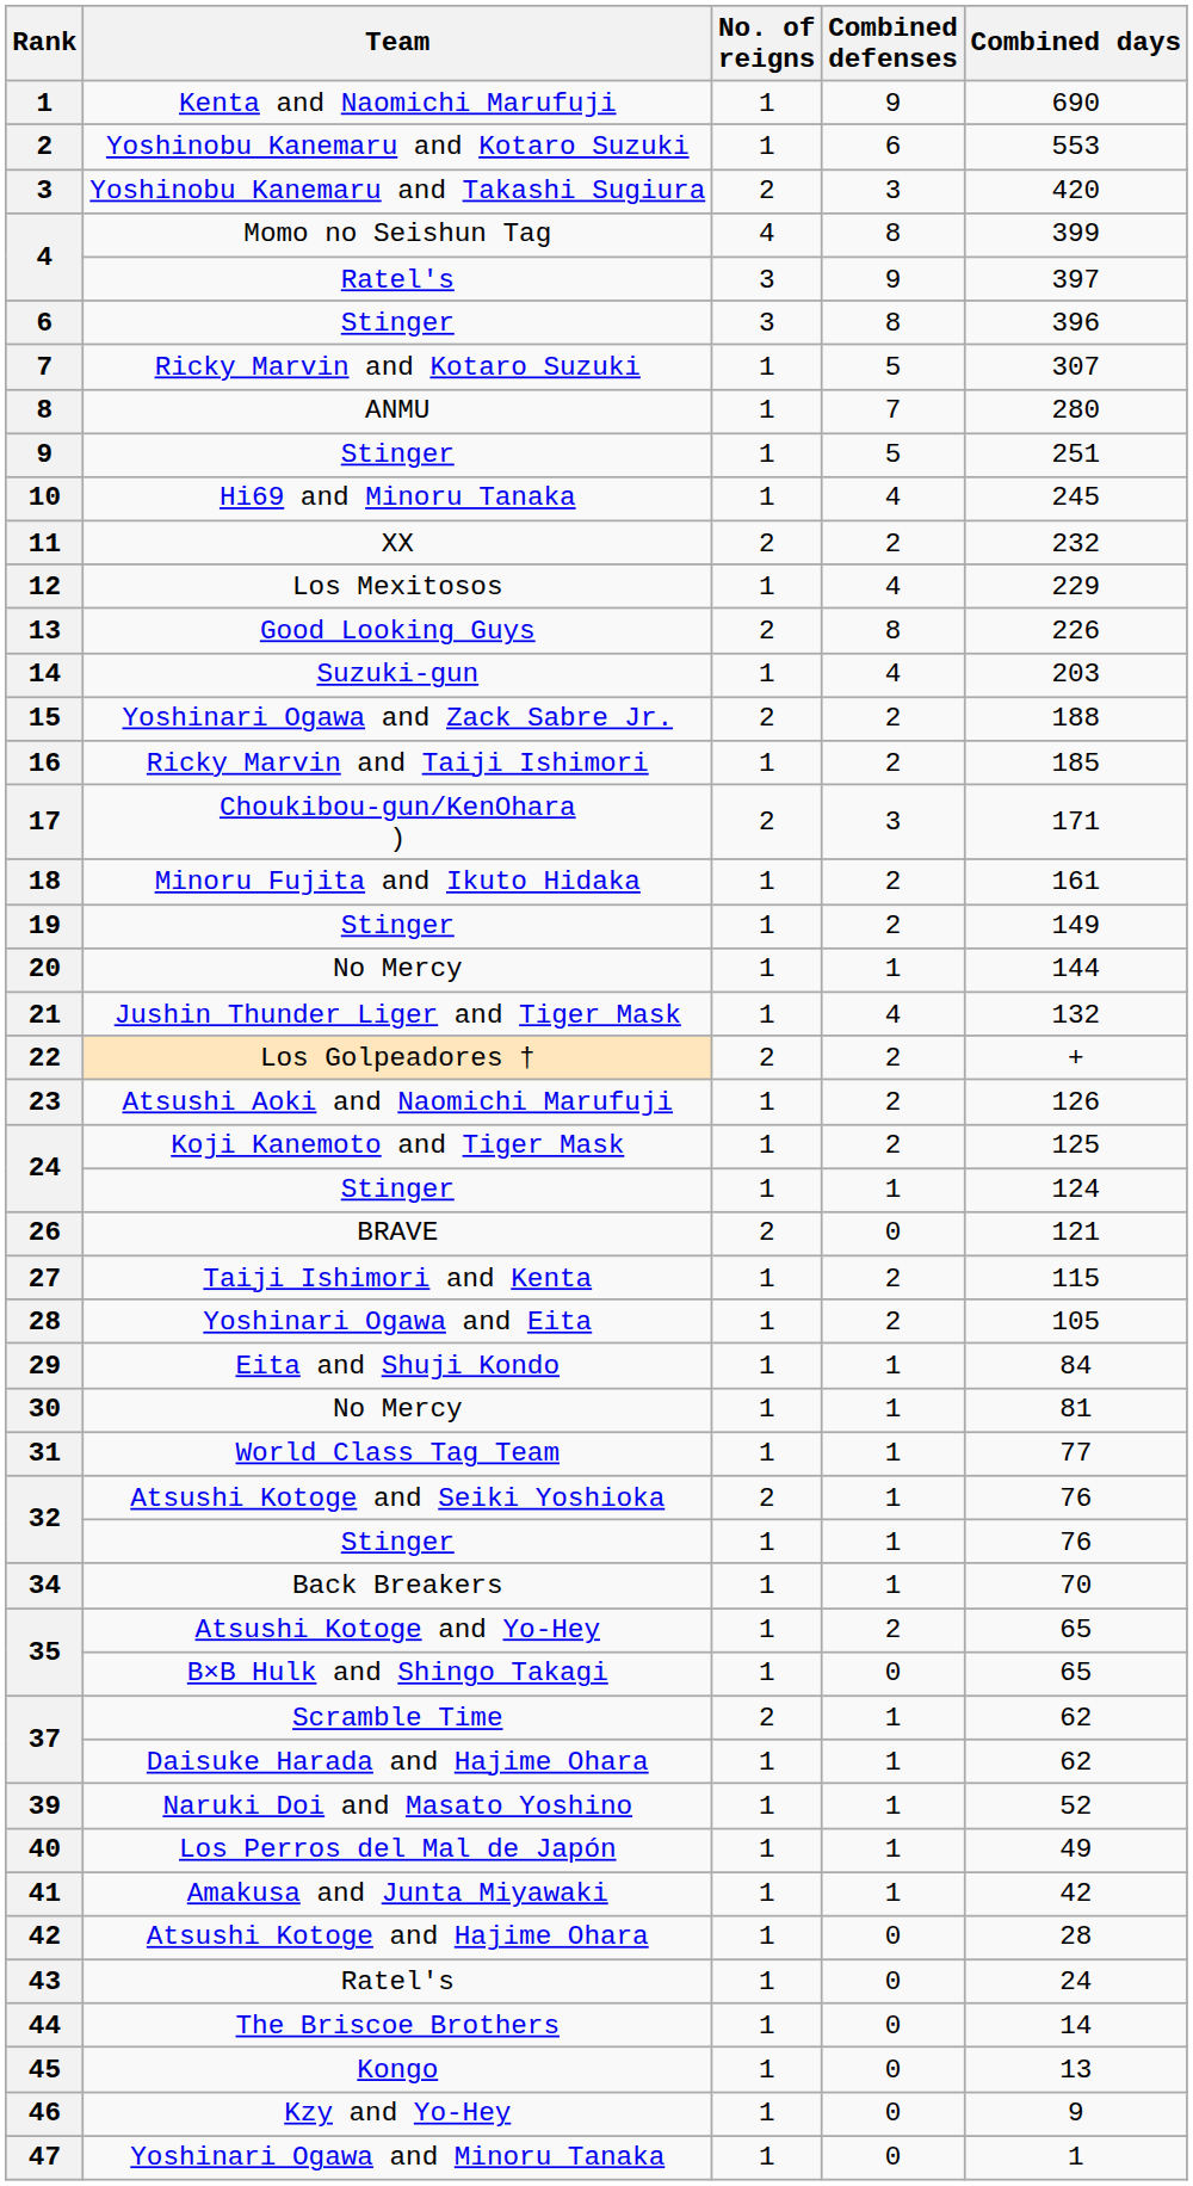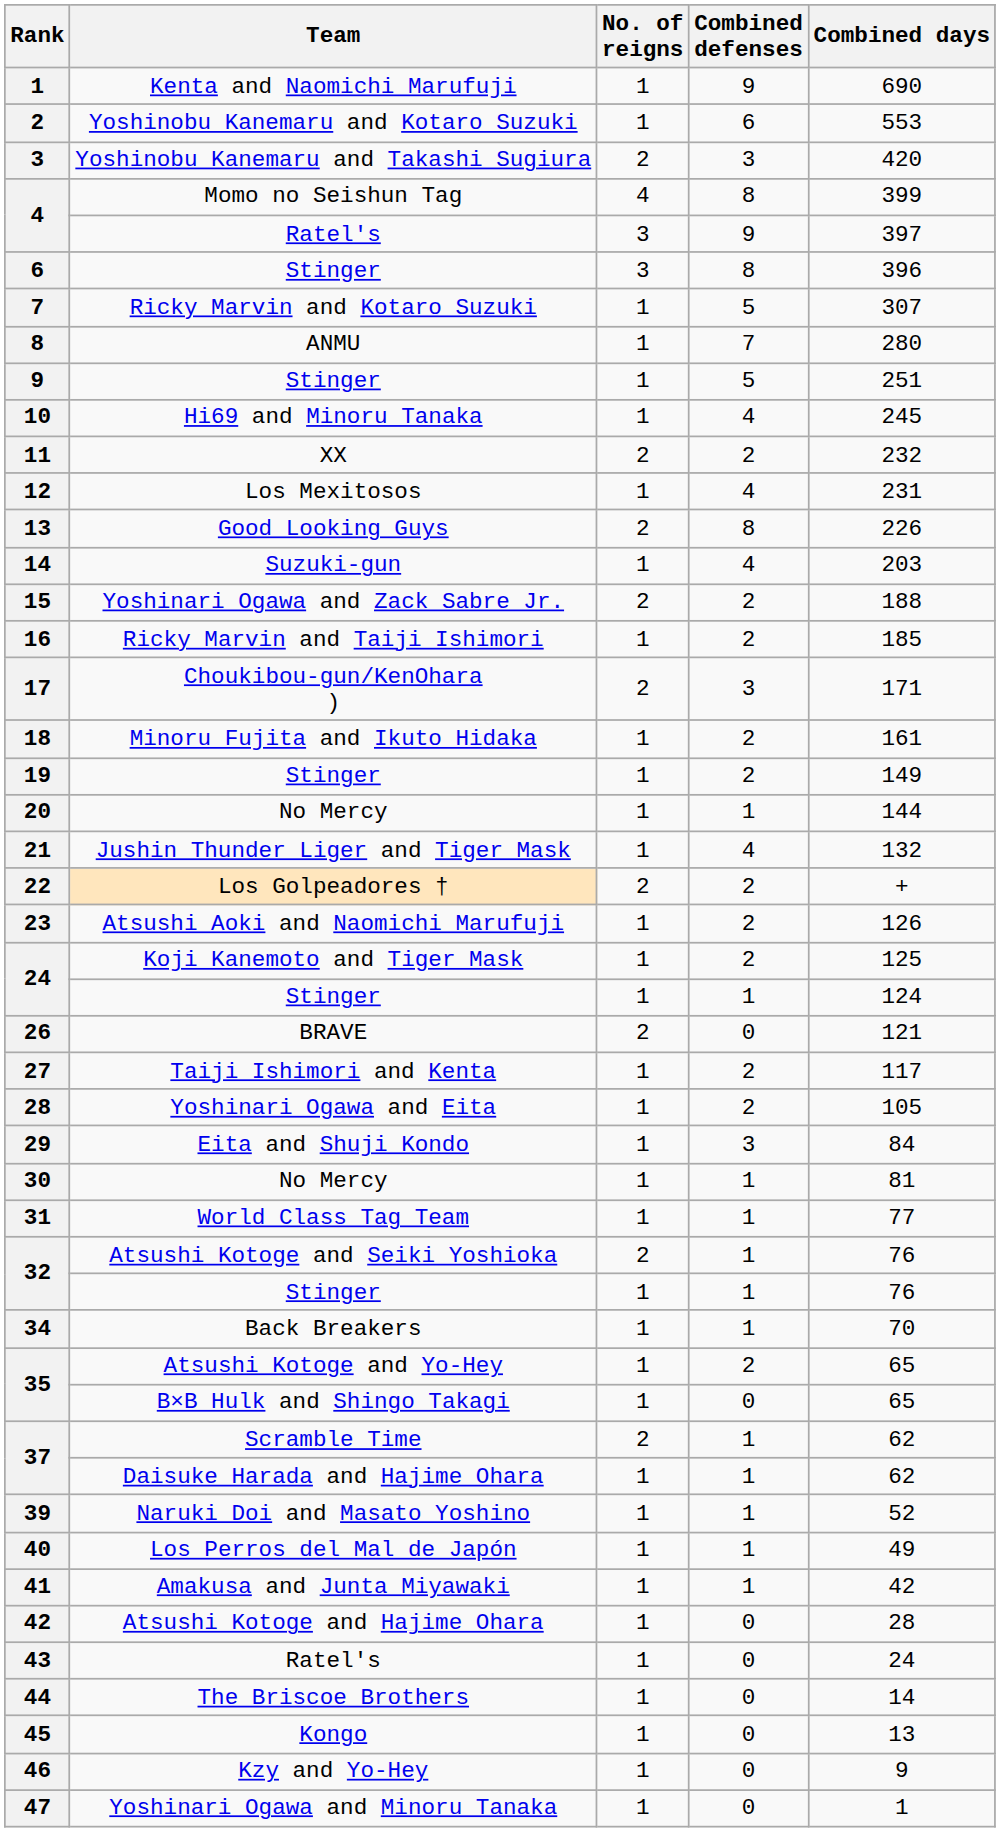 <table class="wikitable sortable" style="text-align: center">
 <tr>
 <th>Rank</th>
 <th>Team</th>
 <th>No. of<br>reigns</th>
 <th>Combined<br>defenses</th>
 <th data-sort-type="number">Combined days</th>
 </tr>
 <tr>
 <th>1</th>
 <td><a href='#'>Kenta</a> and <a href='#'>Naomichi Marufuji</a></td>
 <td>1</td>
 <td>9</td>
 <td>690</td>
 </tr>
 <tr>
 <th>2</th>
 <td><a href='#'>Yoshinobu Kanemaru</a> and <a href='#'>Kotaro Suzuki</a></td>
 <td>1</td>
 <td>6</td>
 <td>553</td>
 </tr>
 <tr>
 <th>3</th>
 <td><a href='#'>Yoshinobu Kanemaru</a> and <a href='#'>Takashi Sugiura</a></td>
 <td>2</td>
 <td>3</td>
 <td>420</td>
 </tr>
 <tr>
 <th rowspan=2>4</th>
 <td>Momo no Seishun Tag<br></td>
 <td>4</td>
 <td>8</td>
 <td>399</td>
 </tr>
 <tr>
 <td><a href='#'>Ratel's</a><br></td>
 <td>3</td>
 <td>9</td>
 <td>397</td>
 </tr>
 <tr>
 <th>6</th>
 <td><a href='#'>Stinger</a><br></td>
 <td>3</td>
 <td>8</td>
 <td>396</td>
 </tr>
 <tr>
 <th>7</th>
 <td><a href='#'>Ricky Marvin</a> and <a href='#'>Kotaro Suzuki</a></td>
 <td>1</td>
 <td>5</td>
 <td>307</td>
 </tr>
 <tr>
 <th>8</th>
 <td>ANMU<br></td>
 <td>1</td>
 <td>7</td>
 <td>280</td>
 </tr>
 <tr>
 <th>9</th>
 <td><a href='#'>Stinger</a> <br></td>
 <td>1</td>
 <td>5</td>
 <td>251</td>
 </tr>
 <tr>
 <th>10</th>
 <td><a href='#'>Hi69</a> and <a href='#'>Minoru Tanaka</a></td>
 <td>1</td>
 <td>4</td>
 <td>245</td>
 </tr>
 <tr>
 <th>11</th>
 <td>XX<br></td>
 <td>2</td>
 <td>2</td>
 <td>232</td>
 </tr>
 <tr>
 <th>12</th>
 <td>Los Mexitosos<br></td>
 <td>1</td>
 <td>4</td>
-<td>229</td>
+<td>231</td>
 </tr>
 <tr>
 <th>13</th>
 <td><a href='#'>Good Looking Guys</a><br></td>
 <td>2</td>
 <td>8</td>
 <td>226</td>
 </tr>
 <tr>
 <th>14</th>
 <td><a href='#'>Suzuki-gun</a><br></td>
 <td>1</td>
 <td>4</td>
 <td>203</td>
 </tr>
 <tr>
 <th>15</th>
 <td><a href='#'>Yoshinari Ogawa</a> and <a href='#'>Zack Sabre Jr.</a></td>
 <td>2</td>
 <td>2</td>
 <td>188</td>
 </tr>
 <tr>
 <th>16</th>
 <td><a href='#'>Ricky Marvin</a> and <a href='#'>Taiji Ishimori</a></td>
 <td>1</td>
 <td>2</td>
 <td>185</td>
 </tr>
 <tr>
 <th>17</th>
 <td><a href='#'>Choukibou-gun/KenOhara</a><br>)</td>
 <td>2</td>
 <td>3</td>
 <td>171</td>
 </tr>
 <tr>
 <th>18</th>
 <td><a href='#'>Minoru Fujita</a> and <a href='#'>Ikuto Hidaka</a></td>
 <td>1</td>
 <td>2</td>
 <td>161</td>
 </tr>
 <tr>
 <th>19</th>
 <td><a href='#'>Stinger</a><br></td>
 <td>1</td>
 <td>2</td>
 <td>149</td>
 </tr>
 <tr>
 <th>20</th>
 <td>No Mercy<br></td>
 <td>1</td>
 <td>1</td>
 <td>144</td>
 </tr>
 <tr>
 <th>21</th>
 <td><a href='#'>Jushin Thunder Liger</a> and <a href='#'>Tiger Mask</a></td>
 <td>1</td>
 <td>4</td>
 <td>132</td>
 </tr>
 <tr>
 <th>22</th>
 <td style="background:#ffe6bd;">Los Golpeadores †<br></td>
 <td>2</td>
 <td>2</td>
 <td>+</td>
 </tr>
 <tr>
 <th>23</th>
 <td><a href='#'>Atsushi Aoki</a> and <a href='#'>Naomichi Marufuji</a></td>
 <td>1</td>
 <td>2</td>
 <td>126</td>
 </tr>
 <tr>
 <th rowspan=2>24</th>
 <td><a href='#'>Koji Kanemoto</a> and <a href='#'>Tiger Mask</a></td>
 <td>1</td>
 <td>2</td>
 <td>125</td>
 </tr>
 <tr>
 <td><a href='#'>Stinger</a> <br></td>
 <td>1</td>
 <td>1</td>
 <td>124</td>
 </tr>
 <tr>
 <th>26</th>
 <td>BRAVE<br></td>
 <td>2</td>
 <td>0</td>
 <td>121</td>
 </tr>
 <tr>
 <th>27</th>
 <td><a href='#'>Taiji Ishimori</a> and <a href='#'>Kenta</a></td>
 <td>1</td>
 <td>2</td>
-<td>115</td>
+<td>117</td>
 </tr>
 <tr>
 <th>28</th>
 <td><a href='#'>Yoshinari Ogawa</a> and <a href='#'>Eita</a></td>
 <td>1</td>
 <td>2</td>
 <td>105</td>
 </tr>
 <tr>
 <th>29</th>
 <td><a href='#'>Eita</a> and <a href='#'>Shuji Kondo</a></td>
 <td>1</td>
-<td>1</td>
+<td>3</td>
 <td>84</td>
 </tr>
 <tr>
 <th>30</th>
 <td>No Mercy<br></td>
 <td>1</td>
 <td>1</td>
 <td>81</td>
 </tr>
 <tr>
 <th>31</th>
 <td><a href='#'>World Class Tag Team</a><br></td>
 <td>1</td>
 <td>1</td>
 <td>77</td>
 </tr>
 <tr>
 <th rowspan=2>32</th>
 <td><a href='#'>Atsushi Kotoge</a> and <a href='#'>Seiki Yoshioka</a></td>
 <td>2</td>
 <td>1</td>
 <td>76</td>
 </tr>
 <tr>
 <td><a href='#'>Stinger</a><br></td>
 <td>1</td>
 <td>1</td>
 <td>76</td>
 </tr>
 <tr>
 <th>34</th>
 <td>Back Breakers<br></td>
 <td>1</td>
 <td>1</td>
 <td>70</td>
 </tr>
 <tr>
 <th rowspan=2>35</th>
 <td><a href='#'>Atsushi Kotoge</a> and <a href='#'>Yo-Hey</a></td>
 <td>1</td>
 <td>2</td>
 <td>65</td>
 </tr>
 <tr>
 <td><a href='#'>B×B Hulk</a> and <a href='#'>Shingo Takagi</a></td>
 <td>1</td>
 <td>0</td>
 <td>65</td>
 </tr>
 <tr>
 <th rowspan=2>37</th>
 <td><a href='#'>Scramble Time</a><br></td>
 <td>2</td>
 <td>1</td>
 <td>62</td>
 </tr>
 <tr>
 <td><a href='#'>Daisuke Harada</a> and <a href='#'>Hajime Ohara</a></td>
 <td>1</td>
 <td>1</td>
 <td>62</td>
 </tr>
 <tr>
 <th>39</th>
 <td><a href='#'>Naruki Doi</a> and <a href='#'>Masato Yoshino</a></td>
 <td>1</td>
 <td>1</td>
 <td>52</td>
 </tr>
 <tr>
 <th>40</th>
 <td><a href='#'>Los Perros del Mal de Japón</a><br></td>
 <td>1</td>
 <td>1</td>
 <td>49</td>
 </tr>
 <tr>
 <th>41</th>
 <td><a href='#'>Amakusa</a> and <a href='#'>Junta Miyawaki</a></td>
 <td>1</td>
 <td>1</td>
 <td>42</td>
 </tr>
 <tr>
 <th>42</th>
 <td><a href='#'>Atsushi Kotoge</a> and <a href='#'>Hajime Ohara</a></td>
 <td>1</td>
 <td>0</td>
 <td>28</td>
 </tr>
 <tr>
 <th>43</th>
 <td>Ratel's<br></td>
 <td>1</td>
 <td>0</td>
 <td>24</td>
 </tr>
 <tr>
 <th>44</th>
 <td><a href='#'>The Briscoe Brothers</a><br></td>
 <td>1</td>
 <td>0</td>
 <td>14</td>
 </tr>
 <tr>
 <th>45</th>
 <td><a href='#'>Kongo</a><br></td>
 <td>1</td>
 <td>0</td>
 <td>13</td>
 </tr>
 <tr>
 <th>46</th>
 <td><a href='#'>Kzy</a> and <a href='#'>Yo-Hey</a></td>
 <td>1</td>
 <td>0</td>
 <td>9</td>
 </tr>
 <tr>
 <th>47</th>
 <td><a href='#'>Yoshinari Ogawa</a> and <a href='#'>Minoru Tanaka</a></td>
 <td>1</td>
 <td>0</td>
 <td>1</td>
 </tr>
 </table>
